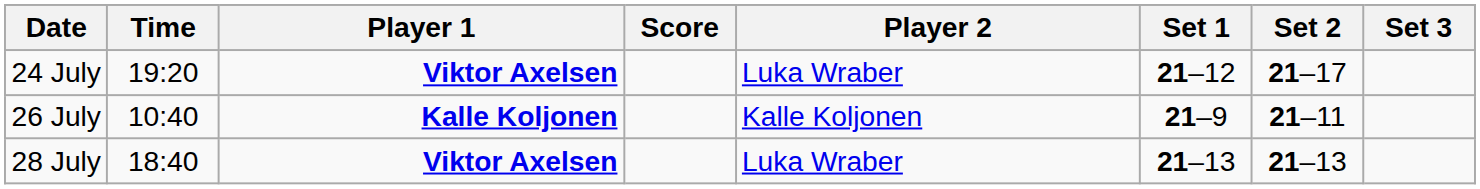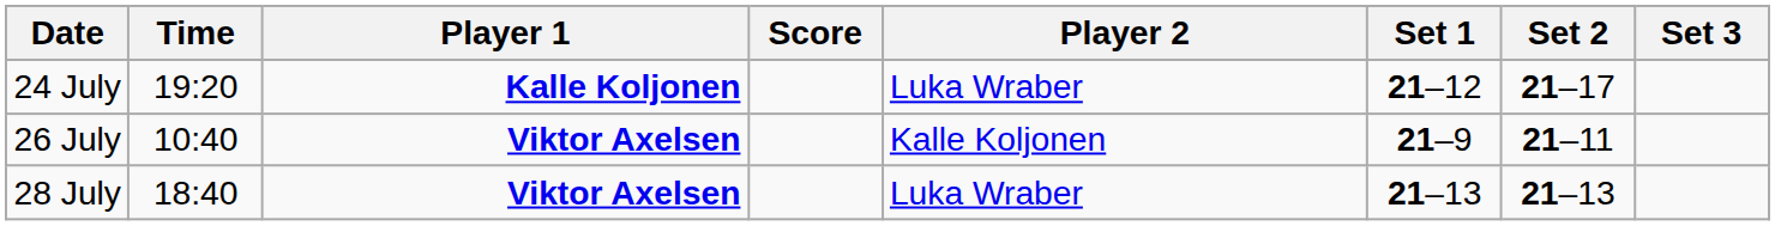 <table class="wikitable" style="font-size:90%; text-align:center">
 <tr>
 <th !width="50">Date</th>
 <th width="50">Time</th>
 <th width="200">Player 1</th>
 <th width="50">Score</th>
 <th width="200">Player 2</th>
 <th width="50">Set 1</th>
 <th width="50">Set 2</th>
 <th width="50">Set 3</th>
 </tr>
 <tr>
 <td>24 July</td>
 <td>19:20</td>
-<td align="right"><strong><a href='#'>Viktor Axelsen</a> </strong></td>
+<td align="right"><strong><a href='#'>Kalle Koljonen</a> </strong></td>
 <td> </td>
 <td align="left"> <a href='#'>Luka Wraber</a></td>
 <td><strong>21</strong>–12</td>
 <td><strong>21</strong>–17</td>
 <td></td>
 </tr>
 <tr>
 <td>26 July</td>
 <td>10:40</td>
-<td align="right"><strong><a href='#'>Kalle Koljonen</a> </strong></td>
+<td align="right"><strong><a href='#'>Viktor Axelsen</a> </strong></td>
 <td> </td>
 <td align="left"> <a href='#'>Kalle Koljonen</a></td>
 <td><strong>21</strong>–9</td>
 <td><strong>21</strong>–11</td>
 <td></td>
 </tr>
 <tr>
 <td>28 July</td>
 <td>18:40</td>
 <td align="right"><strong><a href='#'>Viktor Axelsen</a> </strong></td>
 <td> </td>
 <td align="left"> <a href='#'>Luka Wraber</a></td>
 <td><strong>21</strong>–13</td>
 <td><strong>21</strong>–13</td>
 <td></td>
 </tr>
 </table>
